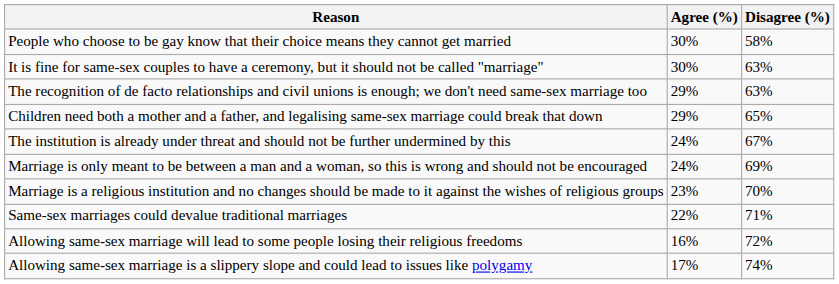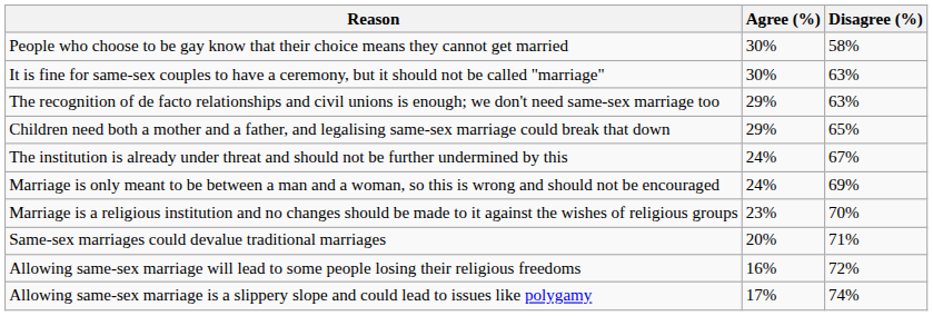 <table class="wikitable small" style="font-size:85%">
 <tr>
 <th>Reason</th>
 <th>Agree (%)</th>
 <th>Disagree (%)</th>
 </tr>
 <tr>
 <td>People who choose to be gay know that their choice means they cannot get married</td>
 <td>30%</td>
 <td>58%</td>
 </tr>
 <tr>
 <td>It is fine for same-sex couples to have a ceremony, but it should not be called "marriage"</td>
 <td>30%</td>
 <td>63%</td>
 </tr>
 <tr>
 <td>The recognition of de facto relationships and civil unions is enough; we don't need same-sex marriage too</td>
 <td>29%</td>
 <td>63%</td>
 </tr>
 <tr>
 <td>Children need both a mother and a father, and legalising same-sex marriage could break that down</td>
 <td>29%</td>
 <td>65%</td>
 </tr>
 <tr>
 <td>The institution is already under threat and should not be further undermined by this</td>
 <td>24%</td>
 <td>67%</td>
 </tr>
 <tr>
 <td>Marriage is only meant to be between a man and a woman, so this is wrong and should not be encouraged</td>
 <td>24%</td>
 <td>69%</td>
 </tr>
 <tr>
 <td>Marriage is a religious institution and no changes should be made to it against the wishes of religious groups</td>
 <td>23%</td>
 <td>70%</td>
 </tr>
 <tr>
 <td>Same-sex marriages could devalue traditional marriages</td>
-<td>22%</td>
+<td>20%</td>
 <td>71%</td>
 </tr>
 <tr>
 <td>Allowing same-sex marriage will lead to some people losing their religious freedoms</td>
 <td>16%</td>
 <td>72%</td>
 </tr>
 <tr>
 <td>Allowing same-sex marriage is a slippery slope and could lead to issues like <a href='#'>polygamy</a></td>
 <td>17%</td>
 <td>74%</td>
 </tr>
 </table>
